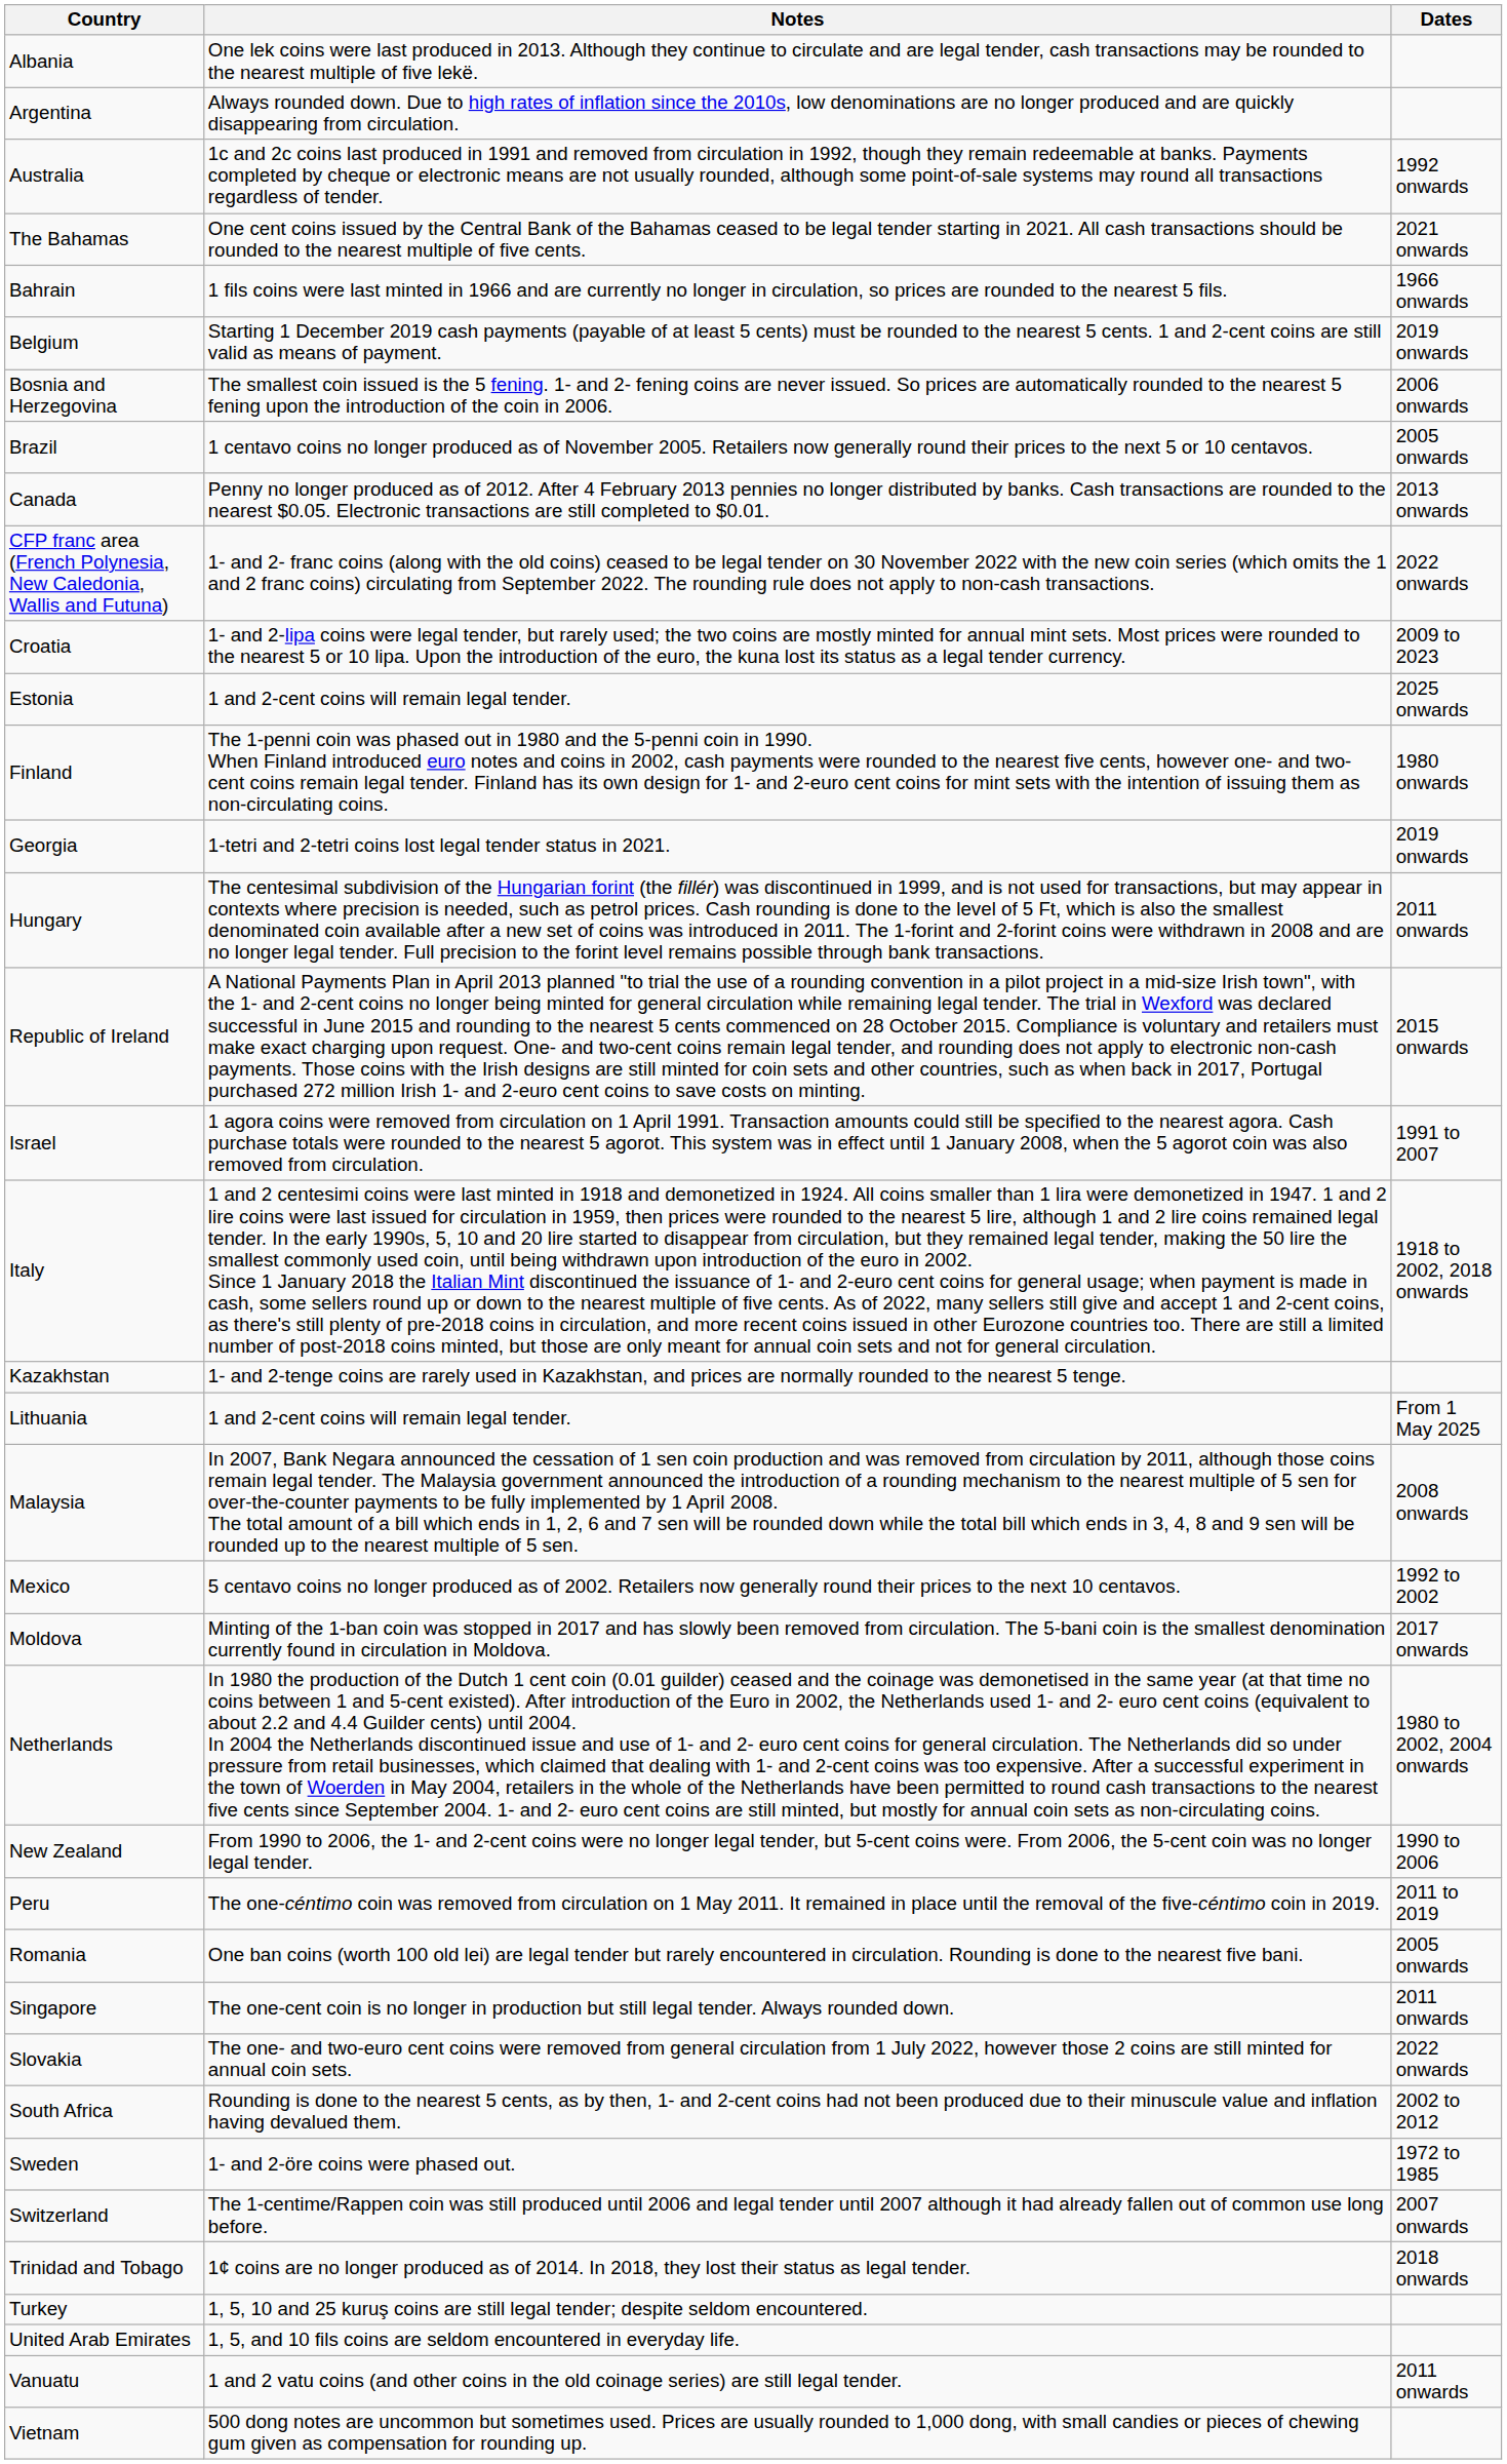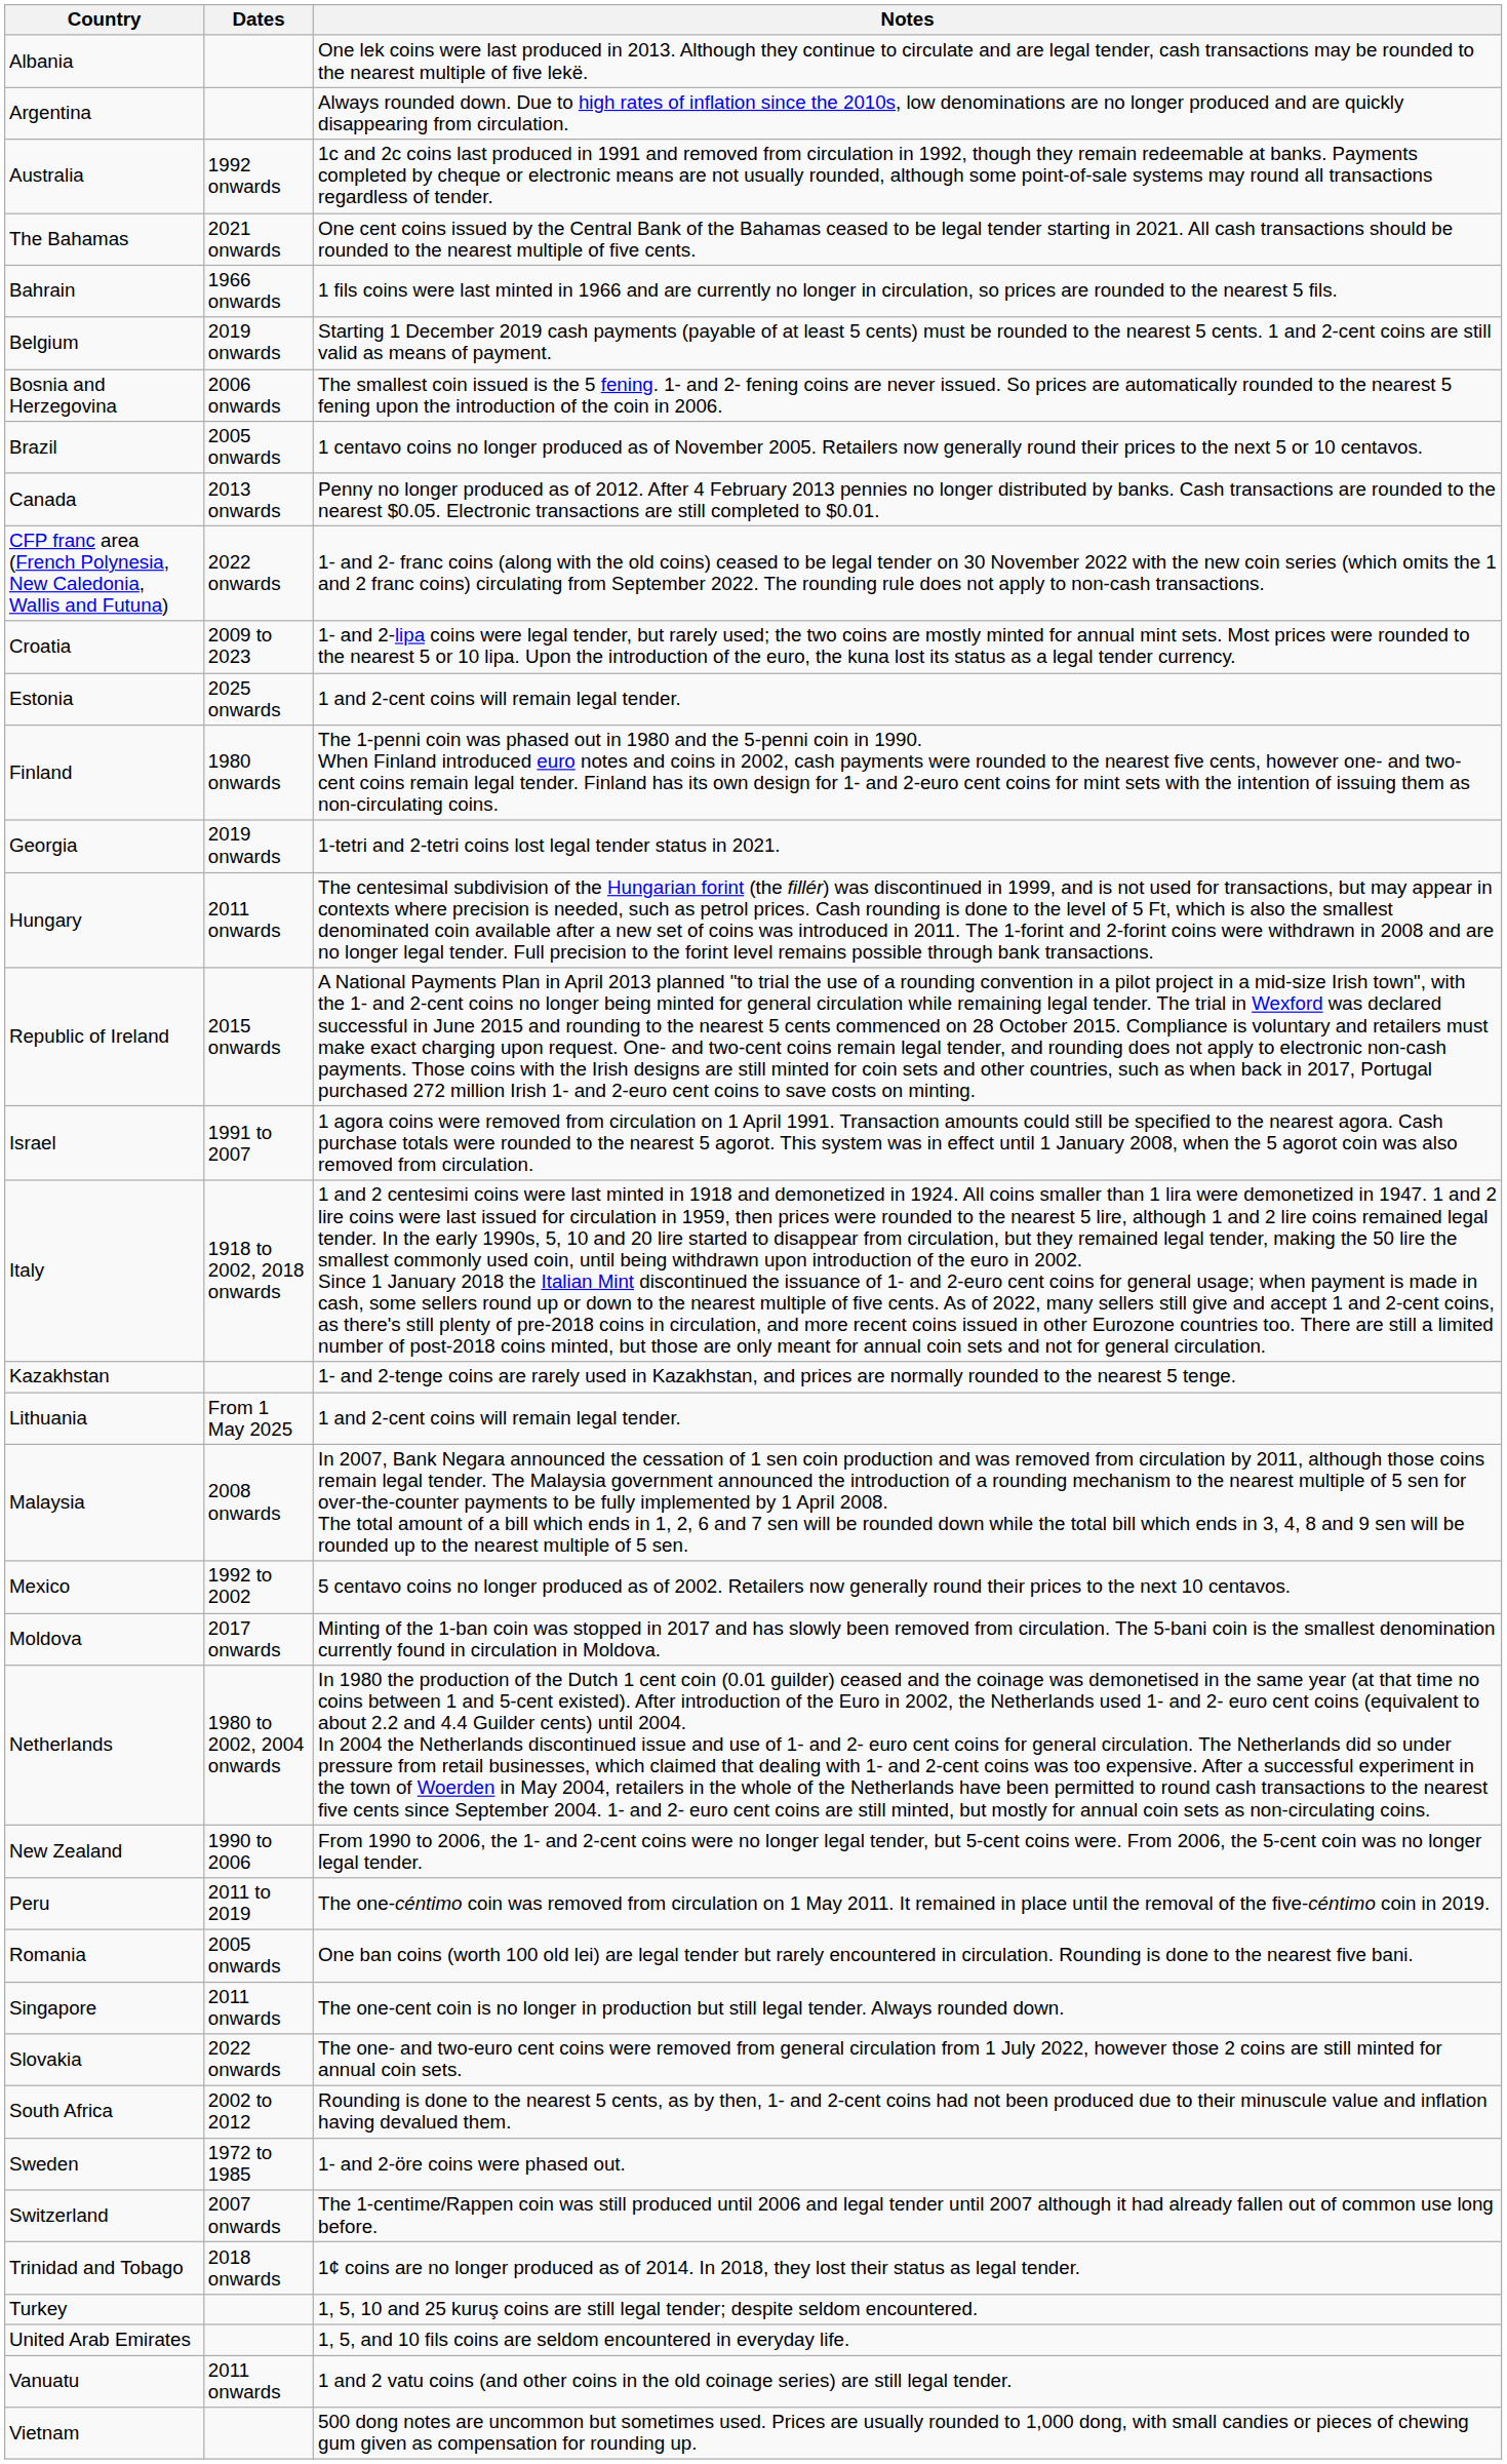 <table class="wikitable">
 <tr>
 <th>Country</th>
+<th>Dates</th>
 <th>Notes</th>
-<th>Dates</th>
 </tr>
 <tr>
 <td>Albania</td>
+<td></td>
 <td>One lek coins were last produced in 2013. Although they continue to circulate and are legal tender, cash transactions may be rounded to the nearest multiple of five lekë.</td>
-<td></td>
 </tr>
 <tr>
 <td>Argentina</td>
+<td></td>
 <td>Always rounded down. Due to <a href='#'>high rates of inflation since the 2010s</a>, low denominations are no longer produced and are quickly disappearing from circulation.</td>
-<td></td>
 </tr>
 <tr>
 <td>Australia</td>
+<td>1992 onwards</td>
 <td>1c and 2c coins last produced in 1991 and removed from circulation in 1992, though they remain redeemable at banks. Payments completed by cheque or electronic means are not usually rounded, although some point-of-sale systems may round all transactions regardless of tender.</td>
-<td>1992 onwards</td>
 </tr>
 <tr>
 <td>The Bahamas</td>
+<td>2021 onwards</td>
 <td>One cent coins issued by the Central Bank of the Bahamas ceased to be legal tender starting in 2021. All cash transactions should be rounded to the nearest multiple of five cents.</td>
-<td>2021 onwards</td>
 </tr>
 <tr>
 <td>Bahrain</td>
+<td>1966 onwards</td>
 <td>1 fils coins were last minted in 1966 and are currently no longer in circulation, so prices are rounded to the nearest 5 fils.</td>
-<td>1966 onwards</td>
 </tr>
 <tr>
 <td>Belgium</td>
+<td>2019 onwards</td>
 <td>Starting 1 December 2019 cash payments (payable of at least 5 cents) must be rounded to the nearest 5 cents. 1 and 2-cent coins are still valid as means of payment.</td>
-<td>2019 onwards</td>
 </tr>
 <tr>
 <td>Bosnia and Herzegovina</td>
+<td>2006 onwards</td>
 <td>The smallest coin issued is the 5 <a href='#'>fening</a>. 1- and 2- fening coins are never issued. So prices are automatically rounded to the nearest 5 fening upon the introduction of the coin in 2006.</td>
-<td>2006 onwards</td>
 </tr>
 <tr>
 <td>Brazil</td>
+<td>2005 onwards</td>
 <td>1 centavo coins no longer produced as of November 2005. Retailers now generally round their prices to the next 5 or 10 centavos.</td>
-<td>2005 onwards</td>
 </tr>
 <tr>
 <td>Canada</td>
+<td>2013 onwards</td>
 <td>Penny no longer produced as of 2012. After 4 February 2013 pennies no longer distributed by banks. Cash transactions are rounded to the nearest $0.05. Electronic transactions are still completed to $0.01.</td>
-<td>2013 onwards</td>
 </tr>
 <tr>
 <td><a href='#'>CFP franc</a> area (<a href='#'>French Polynesia</a>, <a href='#'>New Caledonia</a>, <a href='#'>Wallis and Futuna</a>)</td>
+<td>2022 onwards</td>
 <td>1- and 2- franc coins (along with the old coins) ceased to be legal tender on 30 November 2022 with the new coin series (which omits the 1 and 2 franc coins) circulating from September 2022. The rounding rule does not apply to non-cash transactions.</td>
-<td>2022 onwards</td>
 </tr>
 <tr>
 <td>Croatia</td>
+<td>2009 to 2023</td>
 <td>1- and 2-<a href='#'>lipa</a> coins were legal tender, but rarely used; the two coins are mostly minted for annual mint sets. Most prices were rounded to the nearest 5 or 10 lipa. Upon the introduction of the euro, the kuna lost its status as a legal tender currency.</td>
-<td>2009 to 2023</td>
 </tr>
 <tr>
 <td>Estonia</td>
+<td>2025 onwards</td>
 <td>1 and 2-cent coins will remain legal tender.</td>
-<td>2025 onwards</td>
 </tr>
 <tr>
 <td>Finland</td>
+<td>1980 onwards</td>
 <td>The 1-penni coin was phased out in 1980 and the 5-penni coin in 1990.<br>When Finland introduced <a href='#'>euro</a> notes and coins in 2002, cash payments were rounded to the nearest five cents, however one- and two-cent coins remain legal tender. Finland has its own design for 1- and 2-euro cent coins for mint sets with the intention of issuing them as non-circulating coins.</td>
-<td>1980 onwards</td>
 </tr>
 <tr>
 <td>Georgia</td>
+<td>2019 onwards</td>
 <td>1-tetri and 2-tetri coins lost legal tender status in 2021.</td>
-<td>2019 onwards</td>
 </tr>
 <tr>
 <td>Hungary</td>
+<td>2011 onwards</td>
 <td>The centesimal subdivision of the <a href='#'>Hungarian forint</a> (the <em>fillér</em>) was discontinued in 1999, and is not used for transactions, but may appear in contexts where precision is needed, such as petrol prices. Cash rounding is done to the level of 5 Ft, which is also the smallest denominated coin available after a new set of coins was introduced in 2011. The 1-forint and 2-forint coins were withdrawn in 2008 and are no longer legal tender. Full precision to the forint level remains possible through bank transactions.</td>
-<td>2011 onwards</td>
 </tr>
 <tr>
 <td>Republic of Ireland</td>
+<td>2015 onwards</td>
 <td>A National Payments Plan in April 2013 planned "to trial the use of a rounding convention in a pilot project in a mid-size Irish town", with the 1- and 2-cent coins no longer being minted for general circulation while remaining legal tender. The trial in <a href='#'>Wexford</a> was declared successful in June 2015 and rounding to the nearest 5 cents commenced on 28 October 2015. Compliance is voluntary and retailers must make exact charging upon request. One- and two-cent coins remain legal tender, and rounding does not apply to electronic non-cash payments. Those coins with the Irish designs are still minted for coin sets and other countries, such as when back in 2017, Portugal purchased 272 million Irish 1- and 2-euro cent coins to save costs on minting.</td>
-<td>2015 onwards</td>
 </tr>
 <tr>
 <td>Israel</td>
+<td>1991 to 2007</td>
 <td>1 agora coins were removed from circulation on 1 April 1991. Transaction amounts could still be specified to the nearest agora. Cash purchase totals were rounded to the nearest 5 agorot. This system was in effect until 1 January 2008, when the 5 agorot coin was also removed from circulation.</td>
-<td>1991 to 2007</td>
 </tr>
 <tr>
 <td>Italy</td>
+<td>1918 to 2002, 2018 onwards</td>
 <td>1 and 2 centesimi coins were last minted in 1918 and demonetized in 1924. All coins smaller than 1 lira were demonetized in 1947. 1 and 2 lire coins were last issued for circulation in 1959, then prices were rounded to the nearest 5 lire, although 1 and 2 lire coins remained legal tender. In the early 1990s, 5, 10 and 20 lire started to disappear from circulation, but they remained legal tender, making the 50 lire the smallest commonly used coin, until being withdrawn upon introduction of the euro in 2002.<br>Since 1 January 2018 the <a href='#'>Italian Mint</a> discontinued the issuance of 1- and 2-euro cent coins for general usage; when payment is made in cash, some sellers round up or down to the nearest multiple of five cents. As of 2022, many sellers still give and accept 1 and 2-cent coins, as there's still plenty of pre-2018 coins in circulation, and more recent coins issued in other Eurozone countries too. There are still a limited number of post-2018 coins minted, but those are only meant for annual coin sets and not for general circulation.</td>
-<td>1918 to 2002, 2018 onwards</td>
 </tr>
 <tr>
 <td>Kazakhstan</td>
+<td></td>
 <td>1- and 2-tenge coins are rarely used in Kazakhstan, and prices are normally rounded to the nearest 5 tenge.</td>
-<td></td>
 </tr>
 <tr>
 <td>Lithuania</td>
+<td>From 1 May 2025</td>
 <td>1 and 2-cent coins will remain legal tender.</td>
-<td>From 1 May 2025</td>
 </tr>
 <tr>
 <td>Malaysia</td>
+<td>2008 onwards</td>
 <td>In 2007, Bank Negara announced the cessation of 1 sen coin production and was removed from circulation by 2011, although those coins remain legal tender. The Malaysia government announced the introduction of a rounding mechanism to the nearest multiple of 5 sen for over-the-counter payments to be fully implemented by 1 April 2008.<br>The total amount of a bill which ends in 1, 2, 6 and 7 sen will be rounded down while the total bill which ends in 3, 4, 8 and 9 sen will be rounded up to the nearest multiple of 5 sen.<br></td>
-<td>2008 onwards</td>
 </tr>
 <tr>
 <td>Mexico</td>
+<td>1992 to 2002</td>
 <td>5 centavo coins no longer produced as of 2002. Retailers now generally round their prices to the next 10 centavos.</td>
-<td>1992 to 2002</td>
 </tr>
 <tr>
 <td>Moldova</td>
+<td>2017 onwards</td>
 <td>Minting of the 1-ban coin was stopped in 2017 and has slowly been removed from circulation. The 5-bani coin is the smallest denomination currently found in circulation in Moldova.</td>
-<td>2017 onwards</td>
 </tr>
 <tr>
 <td>Netherlands</td>
+<td>1980 to 2002, 2004 onwards</td>
 <td>In 1980 the production of the Dutch 1 cent coin (0.01 guilder) ceased and the coinage was demonetised in the same year (at that time no coins between 1 and 5-cent existed). After introduction of the Euro in 2002, the Netherlands used 1- and 2- euro cent coins (equivalent to about 2.2 and 4.4 Guilder cents) until 2004.<br>In 2004 the Netherlands discontinued issue and use of 1- and 2- euro cent coins for general circulation. The Netherlands did so under pressure from retail businesses, which claimed that dealing with 1- and 2-cent coins was too expensive. After a successful experiment in the town of <a href='#'>Woerden</a> in May 2004, retailers in the whole of the Netherlands have been permitted to round cash transactions to the nearest five cents since September 2004. 1- and 2- euro cent coins are still minted, but mostly for annual coin sets as non-circulating coins.</td>
-<td>1980 to 2002, 2004 onwards</td>
 </tr>
 <tr>
 <td>New Zealand</td>
+<td>1990 to 2006</td>
 <td>From 1990 to 2006, the 1- and 2-cent coins were no longer legal tender, but 5-cent coins were. From 2006, the 5-cent coin was no longer legal tender.</td>
-<td>1990 to 2006</td>
 </tr>
 <tr>
 <td>Peru</td>
+<td>2011 to 2019</td>
 <td>The one-<em>céntimo</em> coin was removed from circulation on 1 May 2011. It remained in place until the removal of the five-<em>céntimo</em> coin in 2019.</td>
-<td>2011 to 2019</td>
 </tr>
 <tr>
 <td>Romania</td>
+<td>2005 onwards</td>
 <td>One ban coins (worth 100 old lei) are legal tender but rarely encountered in circulation. Rounding is done to the nearest five bani.</td>
-<td>2005 onwards</td>
 </tr>
 <tr>
 <td>Singapore</td>
+<td>2011 onwards</td>
 <td>The one-cent coin is no longer in production but still legal tender. Always rounded down.</td>
-<td>2011 onwards</td>
 </tr>
 <tr>
 <td>Slovakia</td>
+<td>2022 onwards</td>
 <td>The one- and two-euro cent coins were removed from general circulation from 1 July 2022, however those 2 coins are still minted for annual coin sets.</td>
-<td>2022 onwards</td>
 </tr>
 <tr>
 <td>South Africa</td>
+<td>2002 to 2012</td>
 <td>Rounding is done to the nearest 5 cents, as by then, 1- and 2-cent coins had not been produced due to their minuscule value and inflation having devalued them.</td>
-<td>2002 to 2012</td>
 </tr>
 <tr>
 <td>Sweden</td>
+<td>1972 to 1985</td>
 <td>1- and 2-öre coins were phased out.</td>
-<td>1972 to 1985</td>
 </tr>
 <tr>
 <td>Switzerland</td>
+<td>2007 onwards</td>
 <td>The 1-centime/Rappen coin was still produced until 2006 and legal tender until 2007 although it had already fallen out of common use long before.</td>
-<td>2007 onwards</td>
 </tr>
 <tr>
 <td>Trinidad and Tobago</td>
+<td>2018 onwards</td>
 <td>1¢ coins are no longer produced as of 2014. In 2018, they lost their status as legal tender.</td>
-<td>2018 onwards</td>
 </tr>
 <tr>
 <td>Turkey</td>
+<td></td>
 <td>1, 5, 10 and 25 kuruş coins are still legal tender; despite seldom encountered.</td>
-<td></td>
 </tr>
 <tr>
 <td>United Arab Emirates</td>
+<td></td>
 <td>1, 5, and 10 fils coins are seldom encountered in everyday life.</td>
-<td></td>
 </tr>
 <tr>
 <td>Vanuatu</td>
+<td>2011 onwards</td>
 <td>1 and 2 vatu coins (and other coins in the old coinage series) are still legal tender.</td>
-<td>2011 onwards</td>
 </tr>
 <tr>
 <td>Vietnam</td>
+<td></td>
 <td>500 dong notes are uncommon but sometimes used. Prices are usually rounded to 1,000 dong, with small candies or pieces of chewing gum given as compensation for rounding up.</td>
-<td></td>
 </tr>
 </table>
